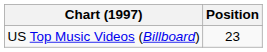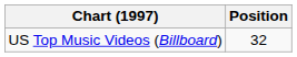 <table class="wikitable sortable">
 <tr>
 <th>Chart (1997)</th>
 <th>Position</th>
 </tr>
 <tr>
 <td>US <a href='#'>Top Music Videos</a> (<em><a href='#'>Billboard</a></em>)</td>
-<td align="center">23</td>
+<td align="center">32</td>
 </tr>
 </table>
